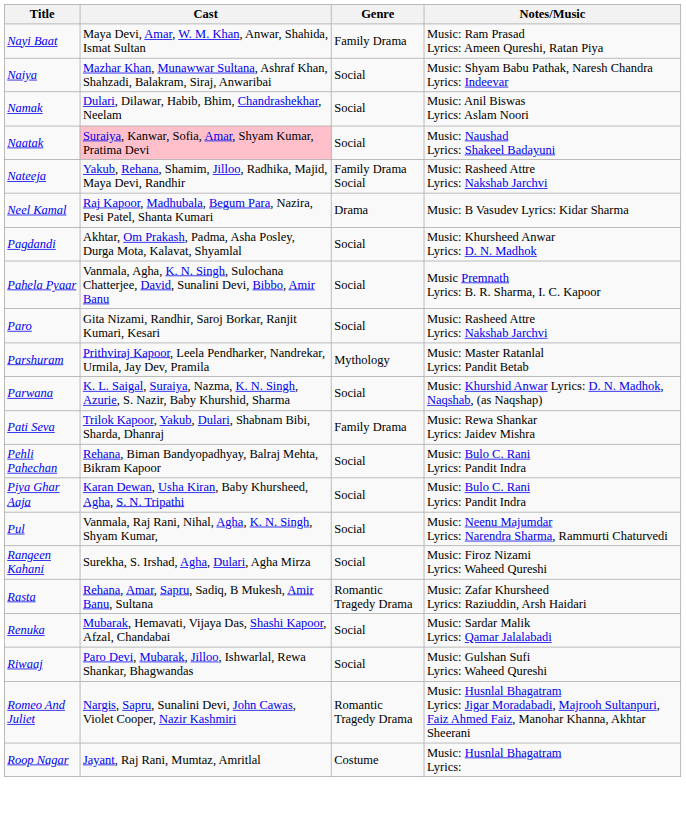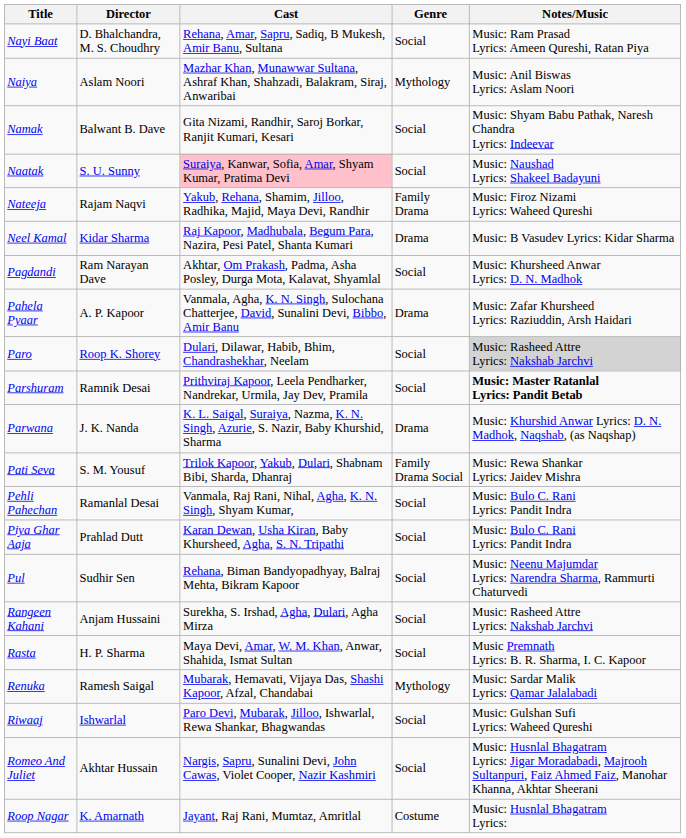 <table class="wikitable">
 <tr>
 <th>Title</th>
+<th>Director</th>
 <th>Cast</th>
 <th>Genre</th>
 <th>Notes/Music</th>
 </tr>
 <tr>
 <td><em><a href='#'>Nayi Baat</a></em></td>
-<td>Maya Devi, <a href='#'>Amar</a>, <a href='#'>W. M. Khan</a>, Anwar, Shahida, Ismat Sultan</td>
-<td>Family Drama</td>
+<td>D. Bhalchandra, M. S. Choudhry</td>
+<td><a href='#'>Rehana</a>, <a href='#'>Amar</a>, <a href='#'>Sapru</a>, Sadiq, B Mukesh, <a href='#'>Amir Banu</a>, Sultana</td>
+<td>Social</td>
 <td>Music: Ram Prasad<br>Lyrics: Ameen Qureshi, Ratan Piya</td>
 </tr>
 <tr>
 <td><em><a href='#'>Naiya</a></em></td>
+<td>Aslam Noori</td>
 <td><a href='#'>Mazhar Khan</a>, <a href='#'>Munawwar Sultana</a>, Ashraf Khan, Shahzadi, Balakram, Siraj, Anwaribai</td>
+<td>Mythology</td>
+<td>Music: Anil Biswas<br>Lyrics: Aslam Noori</td>
+</tr>
+<tr>
+<td><em><a href='#'>Namak</a></em></td>
+<td>Balwant B. Dave</td>
+<td>Gita Nizami, Randhir, Saroj Borkar, Ranjit Kumari, Kesari</td>
 <td>Social</td>
 <td>Music: Shyam Babu Pathak, Naresh Chandra<br>Lyrics: <a href='#'>Indeevar</a></td>
 </tr>
 <tr>
-<td><em><a href='#'>Namak</a></em></td>
-<td><a href='#'>Dulari</a>, Dilawar, Habib, Bhim, <a href='#'>Chandrashekhar</a>, Neelam</td>
-<td>Social</td>
-<td>Music: Anil Biswas<br>Lyrics: Aslam Noori</td>
-</tr>
-<tr>
 <td><em><a href='#'>Naatak</a></em></td>
+<td><a href='#'>S. U. Sunny</a></td>
 <td style="background: pink;"><a href='#'>Suraiya</a>, Kanwar, Sofia, <a href='#'>Amar</a>, Shyam Kumar, Pratima Devi</td>
 <td>Social</td>
 <td>Music: <a href='#'>Naushad</a><br>Lyrics: <a href='#'>Shakeel Badayuni</a></td>
 </tr>
 <tr>
 <td><em><a href='#'>Nateeja</a></em></td>
+<td>Rajam Naqvi</td>
 <td><a href='#'>Yakub</a>, <a href='#'>Rehana</a>, Shamim, <a href='#'>Jilloo</a>, Radhika, Majid, Maya Devi, Randhir</td>
-<td>Family Drama Social</td>
-<td>Music: Rasheed Attre<br>Lyrics: <a href='#'>Nakshab Jarchvi</a></td>
+<td>Family Drama</td>
+<td>Music: Firoz Nizami <br>Lyrics: Waheed Qureshi</td>
 </tr>
 <tr>
 <td><em><a href='#'>Neel Kamal</a></em></td>
+<td><a href='#'>Kidar Sharma</a></td>
 <td><a href='#'>Raj Kapoor</a>, <a href='#'>Madhubala</a>, <a href='#'>Begum Para</a>,  Nazira, Pesi Patel, Shanta Kumari</td>
 <td>Drama</td>
 <td>Music: B Vasudev Lyrics: Kidar Sharma</td>
 </tr>
 <tr>
 <td><em><a href='#'>Pagdandi</a></em></td>
+<td>Ram Narayan Dave</td>
 <td>Akhtar, <a href='#'>Om Prakash</a>, Padma, Asha Posley, Durga Mota, Kalavat, Shyamlal</td>
 <td>Social</td>
 <td>Music: Khursheed Anwar<br>Lyrics: <a href='#'>D. N. Madhok</a></td>
 </tr>
 <tr>
 <td><em><a href='#'>Pahela Pyaar</a></em></td>
+<td>A. P. Kapoor</td>
 <td>Vanmala, Agha, <a href='#'>K. N. Singh</a>, Sulochana Chatterjee, <a href='#'>David</a>, Sunalini Devi, <a href='#'>Bibbo</a>, <a href='#'>Amir Banu</a></td>
-<td>Social</td>
-<td>Music <a href='#'>Premnath</a><br>Lyrics: B. R. Sharma, I. C. Kapoor</td>
+<td>Drama</td>
+<td>Music: Zafar Khursheed <br>Lyrics: Raziuddin, Arsh Haidari</td>
 </tr>
 <tr>
 <td><em><a href='#'>Paro</a></em></td>
-<td>Gita Nizami, Randhir, Saroj Borkar, Ranjit Kumari, Kesari</td>
+<td><a href='#'>Roop K. Shorey</a></td>
+<td><a href='#'>Dulari</a>, Dilawar, Habib, Bhim, <a href='#'>Chandrashekhar</a>, Neelam</td>
 <td>Social</td>
-<td>Music: Rasheed Attre<br>Lyrics: <a href='#'>Nakshab Jarchvi</a></td>
+<td style="background: lightgrey;">Music: Rasheed Attre<br>Lyrics: <a href='#'>Nakshab Jarchvi</a></td>
 </tr>
 <tr>
 <td><em><a href='#'>Parshuram</a></em></td>
+<td>Ramnik Desai</td>
 <td><a href='#'>Prithviraj Kapoor</a>, Leela Pendharker, Nandrekar, Urmila, Jay Dev, Pramila</td>
-<td>Mythology</td>
-<td>Music: Master Ratanlal<br>Lyrics: Pandit Betab</td>
+<td>Social</td>
+<td><strong>Music: Master Ratanlal<br>Lyrics: Pandit Betab</strong></td>
 </tr>
 <tr>
 <td><em><a href='#'>Parwana</a></em></td>
+<td>J. K. Nanda</td>
 <td><a href='#'>K. L. Saigal</a>, <a href='#'>Suraiya</a>, Nazma, <a href='#'>K. N. Singh</a>, <a href='#'>Azurie</a>, S. Nazir, Baby Khurshid, Sharma</td>
-<td>Social</td>
+<td>Drama</td>
 <td>Music: <a href='#'>Khurshid Anwar</a> Lyrics: <a href='#'>D. N. Madhok</a>, <a href='#'>Naqshab</a>, (as Naqshap)</td>
 </tr>
 <tr>
 <td><em><a href='#'>Pati Seva</a></em></td>
+<td>S. M. Yousuf</td>
 <td><a href='#'>Trilok Kapoor</a>, <a href='#'>Yakub</a>, <a href='#'>Dulari</a>, Shabnam Bibi, Sharda, Dhanraj</td>
-<td>Family Drama</td>
+<td>Family Drama Social</td>
 <td>Music: Rewa Shankar<br>Lyrics: Jaidev Mishra</td>
 </tr>
 <tr>
 <td><em><a href='#'>Pehli Pahechan</a></em></td>
-<td><a href='#'>Rehana</a>, Biman Bandyopadhyay,  Balraj Mehta, Bikram Kapoor</td>
+<td>Ramanlal Desai</td>
+<td>Vanmala, Raj Rani, Nihal, <a href='#'>Agha</a>, <a href='#'>K. N. Singh</a>, Shyam Kumar,</td>
 <td>Social</td>
 <td>Music: <a href='#'>Bulo C. Rani</a><br>Lyrics: Pandit Indra</td>
 </tr>
 <tr>
 <td><em><a href='#'>Piya Ghar Aaja</a></em></td>
+<td>Prahlad Dutt</td>
 <td><a href='#'>Karan Dewan</a>, <a href='#'>Usha Kiran</a>, Baby Khursheed, <a href='#'>Agha</a>, <a href='#'>S. N. Tripathi</a></td>
 <td>Social</td>
 <td>Music: <a href='#'>Bulo C. Rani</a><br>Lyrics: Pandit Indra</td>
 </tr>
 <tr>
 <td><em><a href='#'>Pul</a></em></td>
-<td>Vanmala, Raj Rani, Nihal, <a href='#'>Agha</a>, <a href='#'>K. N. Singh</a>, Shyam Kumar,</td>
+<td>Sudhir Sen</td>
+<td><a href='#'>Rehana</a>, Biman Bandyopadhyay,  Balraj Mehta, Bikram Kapoor</td>
 <td>Social</td>
 <td>Music: <a href='#'>Neenu Majumdar</a><br>Lyrics: <a href='#'>Narendra Sharma</a>, Rammurti Chaturvedi</td>
 </tr>
 <tr>
 <td><em><a href='#'>Rangeen Kahani</a></em></td>
+<td>Anjam Hussaini</td>
 <td>Surekha, S. Irshad, <a href='#'>Agha</a>, <a href='#'>Dulari</a>, Agha Mirza</td>
 <td>Social</td>
-<td>Music: Firoz Nizami <br>Lyrics: Waheed Qureshi</td>
+<td>Music: Rasheed Attre<br>Lyrics: <a href='#'>Nakshab Jarchvi</a></td>
 </tr>
 <tr>
 <td><em><a href='#'>Rasta</a></em></td>
-<td><a href='#'>Rehana</a>, <a href='#'>Amar</a>, <a href='#'>Sapru</a>, Sadiq, B Mukesh, <a href='#'>Amir Banu</a>, Sultana</td>
-<td>Romantic Tragedy Drama</td>
-<td>Music: Zafar Khursheed <br>Lyrics: Raziuddin, Arsh Haidari</td>
+<td>H. P. Sharma</td>
+<td>Maya Devi, <a href='#'>Amar</a>, <a href='#'>W. M. Khan</a>, Anwar, Shahida, Ismat Sultan</td>
+<td>Social</td>
+<td>Music <a href='#'>Premnath</a><br>Lyrics: B. R. Sharma, I. C. Kapoor</td>
 </tr>
 <tr>
 <td><em><a href='#'>Renuka</a></em></td>
+<td>Ramesh Saigal</td>
 <td><a href='#'>Mubarak</a>, Hemavati, Vijaya Das, <a href='#'>Shashi Kapoor</a>, Afzal, Chandabai</td>
-<td>Social</td>
+<td>Mythology</td>
 <td>Music: Sardar Malik <br>Lyrics: <a href='#'>Qamar Jalalabadi</a></td>
 </tr>
 <tr>
 <td><em><a href='#'>Riwaaj</a></em></td>
+<td><a href='#'>Ishwarlal</a></td>
 <td><a href='#'>Paro Devi</a>, <a href='#'>Mubarak</a>, <a href='#'>Jilloo</a>, Ishwarlal, Rewa Shankar, Bhagwandas</td>
 <td>Social</td>
 <td>Music: Gulshan Sufi<br>Lyrics: Waheed Qureshi</td>
 </tr>
 <tr>
 <td><em><a href='#'>Romeo And Juliet</a></em></td>
+<td>Akhtar Hussain</td>
 <td><a href='#'>Nargis</a>, <a href='#'>Sapru</a>, Sunalini Devi, <a href='#'>John Cawas</a>, Violet Cooper, <a href='#'>Nazir Kashmiri</a></td>
-<td>Romantic Tragedy Drama</td>
+<td>Social</td>
 <td>Music: <a href='#'>Husnlal Bhagatram</a><br>Lyrics: <a href='#'>Jigar Moradabadi</a>, <a href='#'>Majrooh Sultanpuri</a>, <a href='#'>Faiz Ahmed Faiz</a>, Manohar Khanna, Akhtar Sheerani</td>
 </tr>
 <tr>
 <td><em><a href='#'>Roop Nagar</a></em></td>
+<td><a href='#'>K. Amarnath</a></td>
 <td><a href='#'>Jayant</a>, Raj Rani, Mumtaz, Amritlal</td>
 <td>Costume</td>
 <td>Music: <a href='#'>Husnlal Bhagatram</a><br>Lyrics:</td>
 </tr>
 </table>
